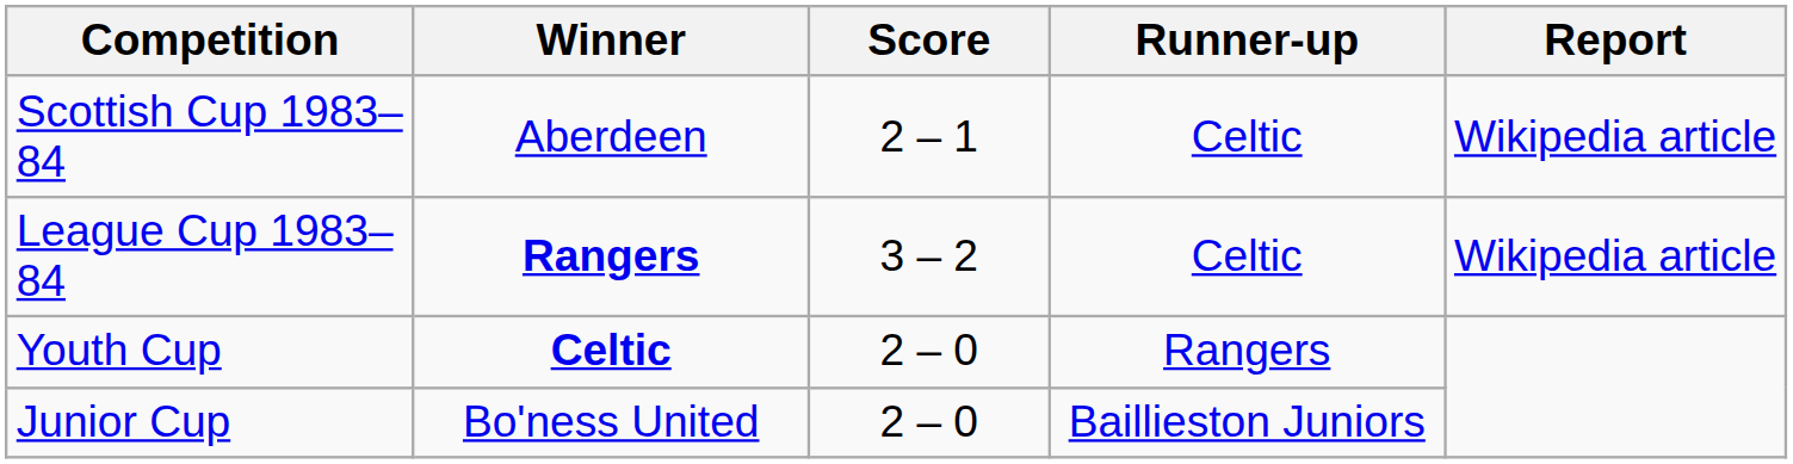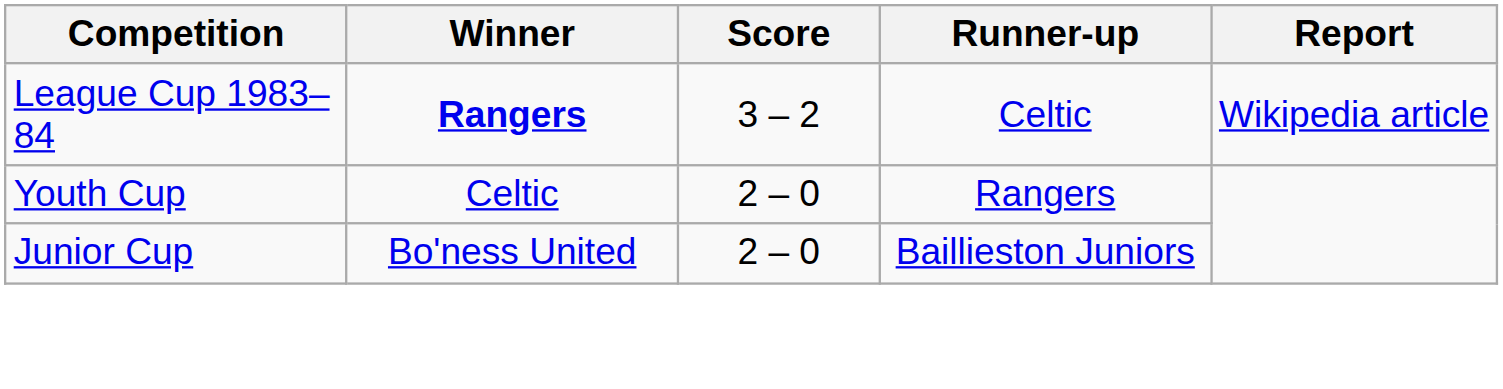 <table class="wikitable" style="text-align: center;">
 <tr>
 <th width=140>Competition</th>
 <th width=135>Winner</th>
 <th width=80>Score</th>
 <th width=135>Runner-up</th>
 <th>Report</th>
-</tr>
-<tr>
-<td align=left><a href='#'>Scottish Cup 1983–84</a></td>
-<td><a href='#'>Aberdeen</a></td>
-<td>2 – 1 </td>
-<td><a href='#'>Celtic</a></td>
-<td><a href='#'>Wikipedia article</a></td>
 </tr>
 <tr>
 <td align=left><a href='#'>League Cup 1983–84</a></td>
 <td><strong><a href='#'>Rangers</a></strong></td>
 <td>3 – 2 </td>
 <td><a href='#'>Celtic</a></td>
 <td><a href='#'>Wikipedia article</a></td>
 </tr>
 <tr>
 <td align=left><a href='#'>Youth Cup</a></td>
-<td><strong><a href='#'>Celtic</a></strong></td>
+<td><a href='#'>Celtic</a></td>
 <td>2 – 0 </td>
 <td><a href='#'>Rangers</a></td>
 </tr>
 <tr>
 <td align=left><a href='#'>Junior Cup</a></td>
 <td><a href='#'>Bo'ness United</a></td>
 <td>2 – 0</td>
 <td><a href='#'>Baillieston Juniors</a></td>
 </tr>
 </table>
